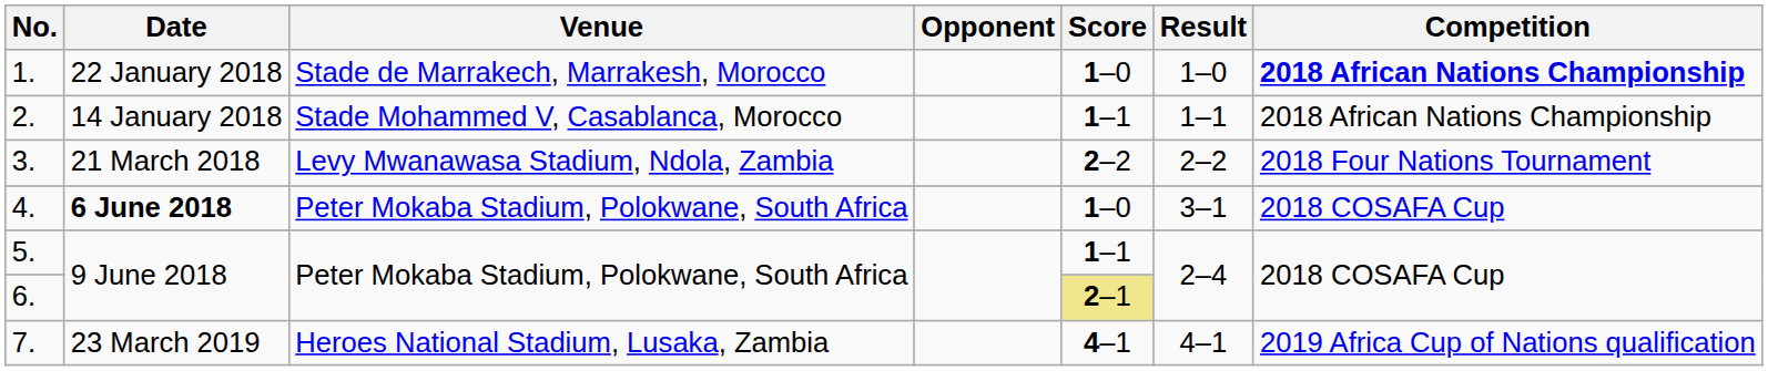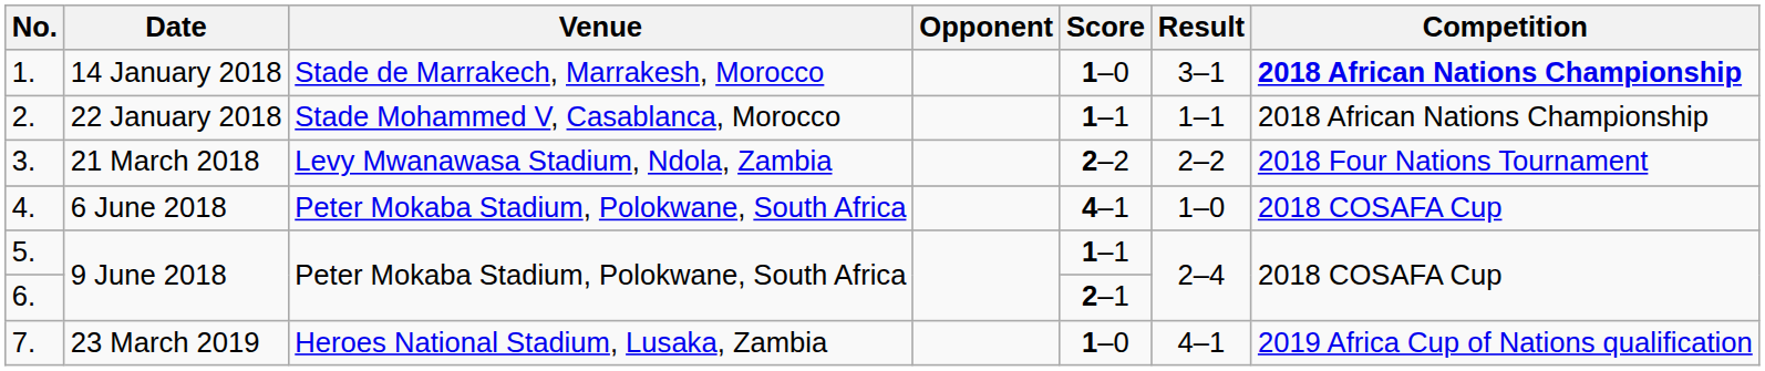 <table class="wikitable" style="font-size:100%;">
 <tr>
 <th>No.</th>
 <th>Date</th>
 <th>Venue</th>
 <th>Opponent</th>
 <th>Score</th>
 <th>Result</th>
 <th>Competition</th>
 </tr>
 <tr>
 <td>1.</td>
-<td>22 January 2018</td>
+<td>14 January 2018</td>
 <td><a href='#'>Stade de Marrakech</a>, <a href='#'>Marrakesh</a>, <a href='#'>Morocco</a></td>
 <td></td>
 <td align=center><strong>1</strong>–0</td>
-<td align=center>1–0</td>
+<td align=center>3–1</td>
 <td><strong><a href='#'>2018 African Nations Championship</a></strong></td>
 </tr>
 <tr>
 <td>2.</td>
-<td>14 January 2018</td>
+<td>22 January 2018</td>
 <td><a href='#'>Stade Mohammed V</a>, <a href='#'>Casablanca</a>, Morocco</td>
 <td></td>
 <td align=center><strong>1</strong>–1</td>
 <td align=center>1–1</td>
 <td>2018 African Nations Championship</td>
 </tr>
 <tr>
 <td>3.</td>
 <td>21 March 2018</td>
 <td><a href='#'>Levy Mwanawasa Stadium</a>, <a href='#'>Ndola</a>, <a href='#'>Zambia</a></td>
 <td></td>
 <td align=center><strong>2</strong>–2</td>
 <td align=center>2–2 <br></td>
 <td><a href='#'>2018 Four Nations Tournament</a></td>
 </tr>
 <tr>
 <td>4.</td>
-<td><strong>6 June 2018</strong></td>
+<td>6 June 2018</td>
 <td><a href='#'>Peter Mokaba Stadium</a>, <a href='#'>Polokwane</a>, <a href='#'>South Africa</a></td>
 <td></td>
-<td align=center><strong>1</strong>–0</td>
-<td align=center>3–1</td>
+<td align=center><strong>4</strong>–1</td>
+<td align=center>1–0</td>
 <td><a href='#'>2018 COSAFA Cup</a></td>
 </tr>
 <tr>
 <td>5.</td>
 <td rowspan="2">9 June 2018</td>
 <td rowspan="2">Peter Mokaba Stadium, Polokwane, South Africa</td>
 <td rowspan="2"></td>
 <td align=center><strong>1</strong>–1</td>
 <td rowspan="2" style="text-align:center">2–4 </td>
 <td rowspan="2">2018 COSAFA Cup</td>
 </tr>
 <tr>
 <td>6.</td>
-<td align=center style="background: khaki;"><strong>2</strong>–1</td>
+<td align=center><strong>2</strong>–1</td>
 </tr>
 <tr>
 <td>7.</td>
 <td>23 March 2019</td>
 <td><a href='#'>Heroes National Stadium</a>, <a href='#'>Lusaka</a>, Zambia</td>
 <td></td>
-<td align=center><strong>4</strong>–1</td>
+<td align=center><strong>1</strong>–0</td>
 <td align=center>4–1</td>
 <td><a href='#'>2019 Africa Cup of Nations qualification</a></td>
 </tr>
 </table>
